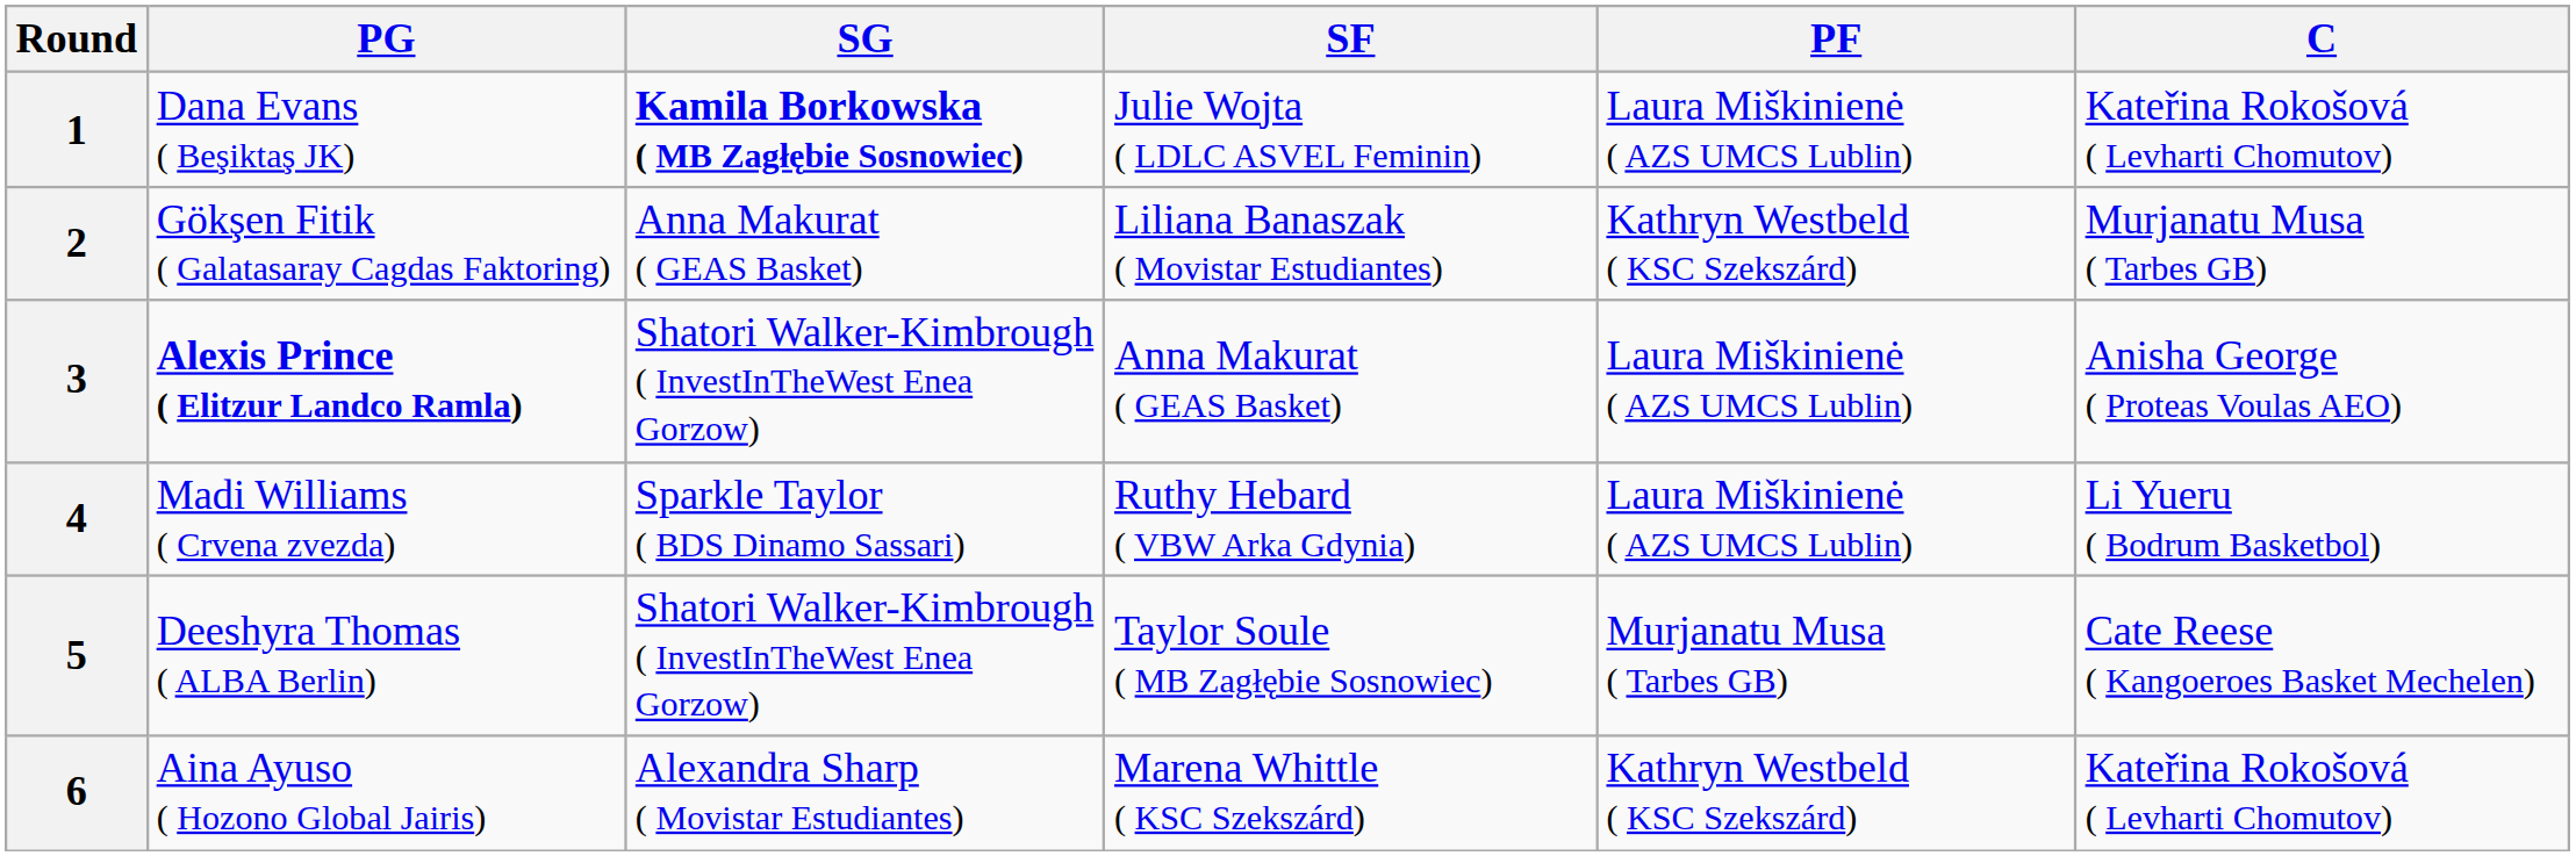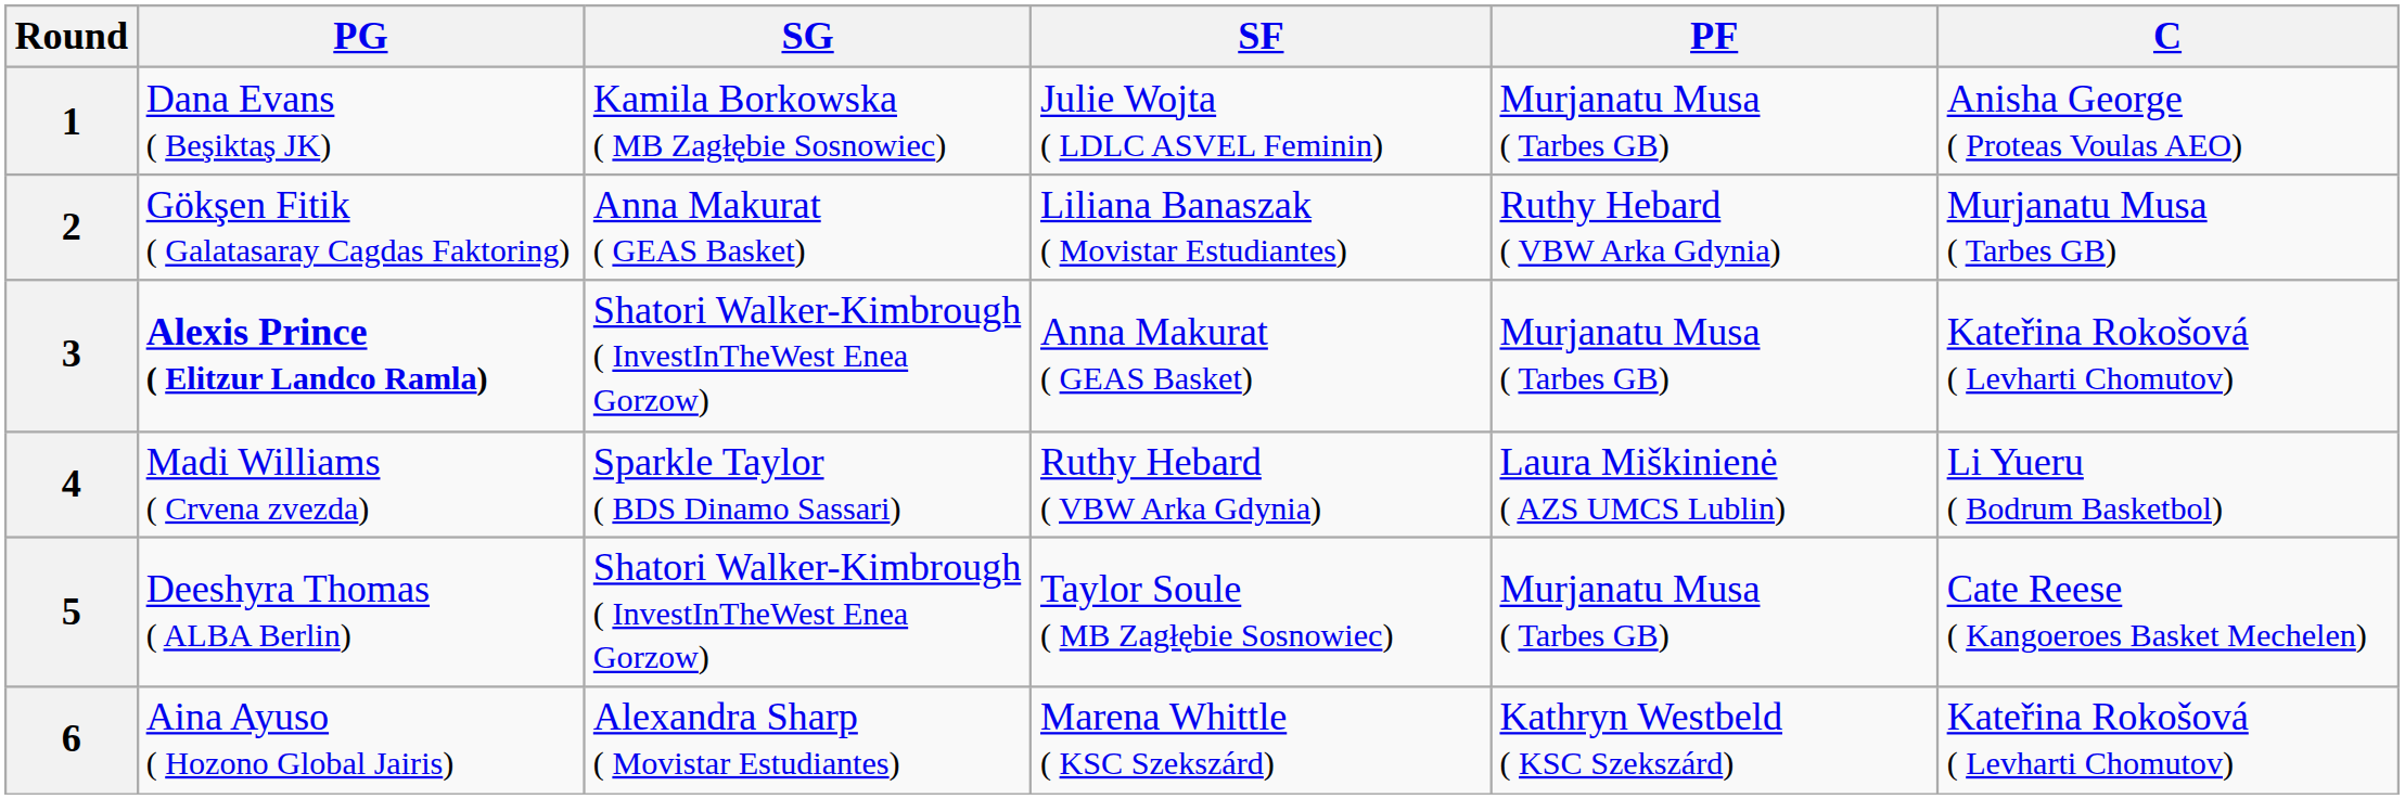 <table class="wikitable sortable" style="text-align: center;">
 <tr>
 <th>Round</th>
 <th style="width:175px;"><a href='#'>PG</a></th>
 <th style="width:175px;"><a href='#'>SG</a></th>
 <th style="width:180px;"><a href='#'>SF</a></th>
 <th style="width:175px;"><a href='#'>PF</a></th>
 <th style="width:180px;"><a href='#'>C</a></th>
 </tr>
 <tr>
 <th>1 </th>
 <td style="text-align:left;"> <a href='#'>Dana Evans</a> <br><small>( <a href='#'>Beşiktaş JK</a>)</small></td>
-<td style="text-align:left;"><strong> <a href='#'>Kamila Borkowska</a> <br><small>( <a href='#'>MB Zagłębie Sosnowiec</a>)</small></strong></td>
+<td style="text-align:left;"> <a href='#'>Kamila Borkowska</a> <br><small>( <a href='#'>MB Zagłębie Sosnowiec</a>)</small></td>
 <td style="text-align:left;"> <a href='#'>Julie Wojta</a> <br><small>( <a href='#'>LDLC ASVEL Feminin</a>)</small></td>
-<td style="text-align:left;"> <a href='#'>Laura Miškinienė</a> <br><small>( <a href='#'>AZS UMCS Lublin</a>)</small></td>
-<td style="text-align:left;"> <a href='#'>Kateřina Rokošová</a> <br><small>( <a href='#'>Levharti Chomutov</a>)</small></td>
+<td style="text-align:left;"> <a href='#'>Murjanatu Musa</a> <br><small>( <a href='#'>Tarbes GB</a>)</small></td>
+<td style="text-align:left;"> <a href='#'>Anisha George</a> <br><small>( <a href='#'>Proteas Voulas AEO</a>)</small></td>
 </tr>
 <tr>
 <th>2 </th>
 <td style="text-align:left;"> <a href='#'>Gökşen Fitik</a> <br><small>( <a href='#'>Galatasaray Cagdas Faktoring</a>)</small></td>
 <td style="text-align:left;"> <a href='#'>Anna Makurat</a> <br><small>( <a href='#'>GEAS Basket</a>)</small></td>
 <td style="text-align:left;"> <a href='#'>Liliana Banaszak</a> <br><small>( <a href='#'>Movistar Estudiantes</a>)</small></td>
-<td style="text-align:left;"> <a href='#'>Kathryn Westbeld</a> <br><small>( <a href='#'>KSC Szekszárd</a>)</small></td>
+<td style="text-align:left;"> <a href='#'>Ruthy Hebard</a> <br><small>( <a href='#'>VBW Arka Gdynia</a>)</small></td>
 <td style="text-align:left;"> <a href='#'>Murjanatu Musa</a> <br><small>( <a href='#'>Tarbes GB</a>)</small></td>
 </tr>
 <tr>
 <th>3 </th>
 <td style="text-align:left;"><strong> <a href='#'>Alexis Prince</a> <br><small>( <a href='#'>Elitzur Landco Ramla</a>)</small></strong></td>
 <td style="text-align:left;"> <a href='#'>Shatori Walker-Kimbrough</a> <br><small>( <a href='#'>InvestInTheWest Enea Gorzow</a>)</small></td>
 <td style="text-align:left;"> <a href='#'>Anna Makurat</a> <br><small>( <a href='#'>GEAS Basket</a>)</small></td>
-<td style="text-align:left;"> <a href='#'>Laura Miškinienė</a> <br><small>( <a href='#'>AZS UMCS Lublin</a>)</small></td>
-<td style="text-align:left;"> <a href='#'>Anisha George</a> <br><small>( <a href='#'>Proteas Voulas AEO</a>)</small></td>
+<td style="text-align:left;"> <a href='#'>Murjanatu Musa</a> <br><small>( <a href='#'>Tarbes GB</a>)</small></td>
+<td style="text-align:left;"> <a href='#'>Kateřina Rokošová</a> <br><small>( <a href='#'>Levharti Chomutov</a>)</small></td>
 </tr>
 <tr>
 <th>4 </th>
 <td style="text-align:left;"> <a href='#'>Madi Williams</a> <br><small>( <a href='#'>Crvena zvezda</a>)</small></td>
 <td style="text-align:left;"> <a href='#'>Sparkle Taylor</a> <br><small>( <a href='#'>BDS Dinamo Sassari</a>)</small></td>
 <td style="text-align:left;"> <a href='#'>Ruthy Hebard</a> <br><small>( <a href='#'>VBW Arka Gdynia</a>)</small></td>
 <td style="text-align:left;"> <a href='#'>Laura Miškinienė</a> <br><small>( <a href='#'>AZS UMCS Lublin</a>)</small></td>
 <td style="text-align:left;"> <a href='#'>Li Yueru</a> <br><small>( <a href='#'>Bodrum Basketbol</a>)</small></td>
 </tr>
 <tr>
 <th>5 </th>
 <td style="text-align:left;"> <a href='#'>Deeshyra Thomas</a> <br><small>( <a href='#'>ALBA Berlin</a>)</small></td>
 <td style="text-align:left;"> <a href='#'>Shatori Walker-Kimbrough</a> <br><small>( <a href='#'>InvestInTheWest Enea Gorzow</a>)</small></td>
 <td style="text-align:left;"> <a href='#'>Taylor Soule</a> <br><small>( <a href='#'>MB Zagłębie Sosnowiec</a>)</small></td>
 <td style="text-align:left;"> <a href='#'>Murjanatu Musa</a> <br><small>( <a href='#'>Tarbes GB</a>)</small></td>
 <td style="text-align:left;"> <a href='#'>Cate Reese</a> <br><small>( <a href='#'>Kangoeroes Basket Mechelen</a>)</small></td>
 </tr>
 <tr>
 <th>6 </th>
 <td style="text-align:left;"> <a href='#'>Aina Ayuso</a> <br><small>( <a href='#'>Hozono Global Jairis</a>)</small></td>
 <td style="text-align:left;"> <a href='#'>Alexandra Sharp</a> <br><small>( <a href='#'>Movistar Estudiantes</a>)</small></td>
 <td style="text-align:left;"> <a href='#'>Marena Whittle</a> <br><small>( <a href='#'>KSC Szekszárd</a>)</small></td>
 <td style="text-align:left;"> <a href='#'>Kathryn Westbeld</a> <br><small>( <a href='#'>KSC Szekszárd</a>)</small></td>
 <td style="text-align:left;"> <a href='#'>Kateřina Rokošová</a> <br><small>( <a href='#'>Levharti Chomutov</a>)</small></td>
 </tr>
 <tr>
 </tr>
 </table>
